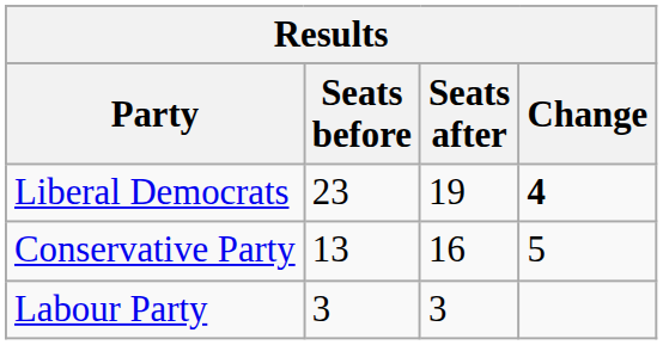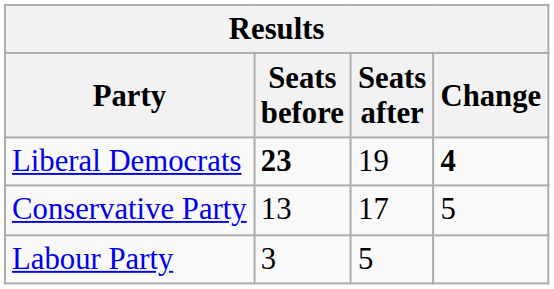 <table class="wikitable">
 <tr>
 <th colspan="4">Results</th>
 </tr>
 <tr>
 <th>Party</th>
 <th>Seats<br>before</th>
 <th>Seats<br>after</th>
 <th>Change</th>
 </tr>
 <tr>
 <td><a href='#'>Liberal Democrats</a></td>
-<td>23</td>
+<td><strong>23</strong></td>
 <td>19</td>
 <td><strong> 4</strong></td>
 </tr>
 <tr>
 <td><a href='#'>Conservative Party</a></td>
 <td>13</td>
-<td>16</td>
+<td>17</td>
 <td> 5</td>
 </tr>
 <tr>
 <td><a href='#'>Labour Party</a></td>
 <td>3</td>
-<td>3</td>
+<td>5</td>
 <td></td>
 </tr>
 </table>
